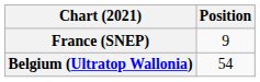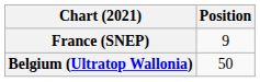 <table class="wikitable plainrowheaders" style="text-align:center">
 <tr>
 <th scope="col">Chart (2021)</th>
 <th scope="col">Position</th>
 </tr>
 <tr>
 <th scope="row">France (SNEP)</th>
 <td>9</td>
 </tr>
 <tr>
 <th scope="row">Belgium (<a href='#'>Ultratop Wallonia</a>)</th>
-<td>54</td>
+<td>50</td>
 </tr>
 </table>
